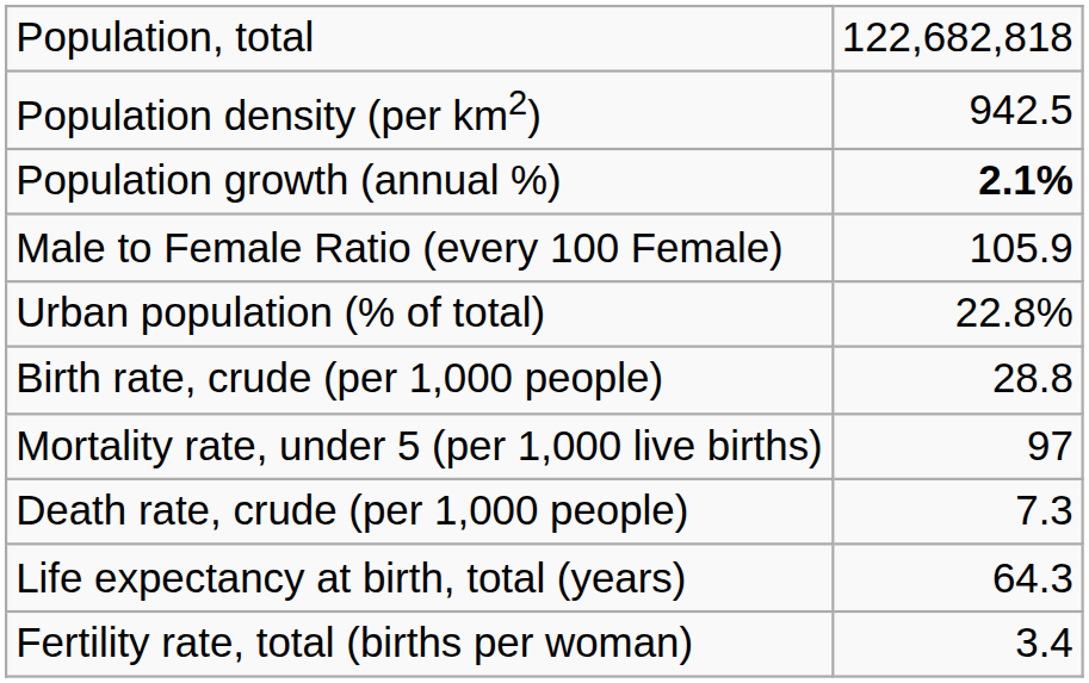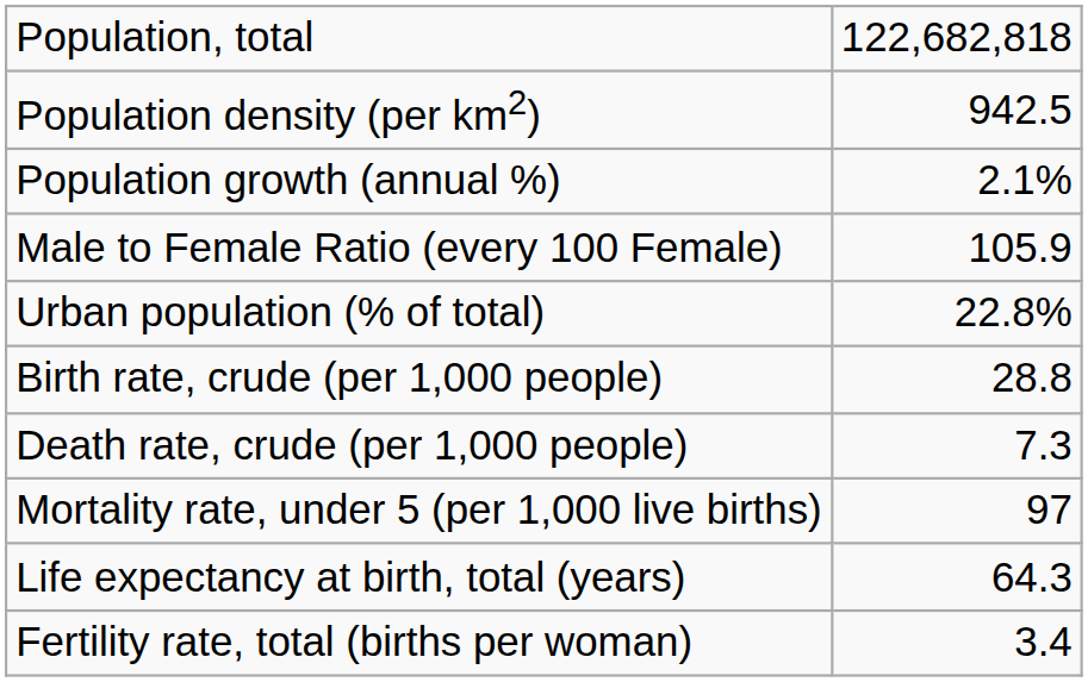 <table class="wikitable">
 <tr>
 <td>Population, total</td>
 <td style="text-align: right;">122,682,818</td>
 </tr>
 <tr>
 <td>Population density (per km<sup>2</sup>)</td>
 <td style="text-align: right;">942.5</td>
 </tr>
 <tr>
 <td>Population growth (annual %)</td>
-<td style="text-align: right;"><strong>2.1%</strong></td>
+<td style="text-align: right;">2.1%</td>
 </tr>
 <tr>
 <td>Male to Female Ratio (every 100 Female)</td>
 <td style="text-align: right;">105.9</td>
 </tr>
 <tr>
 <td>Urban population (% of total)</td>
 <td style="text-align: right;">22.8%</td>
 </tr>
 <tr>
 <td>Birth rate, crude (per 1,000 people)</td>
 <td style="text-align: right;">28.8</td>
 </tr>
 <tr>
+<td>Death rate, crude (per 1,000 people)</td>
+<td style="text-align: right;">7.3</td>
+</tr>
+<tr>
 <td>Mortality rate, under 5 (per 1,000 live births)</td>
 <td style="text-align: right;">97</td>
-</tr>
-<tr>
-<td>Death rate, crude (per 1,000 people)</td>
-<td style="text-align: right;">7.3</td>
 </tr>
 <tr>
 <td>Life expectancy at birth, total (years)</td>
 <td style="text-align: right;">64.3</td>
 </tr>
 <tr>
 <td>Fertility rate, total (births per woman)</td>
 <td style="text-align: right;">3.4</td>
 </tr>
 </table>
